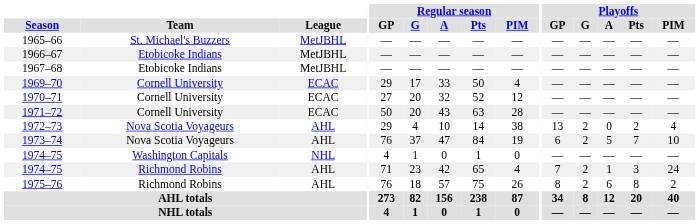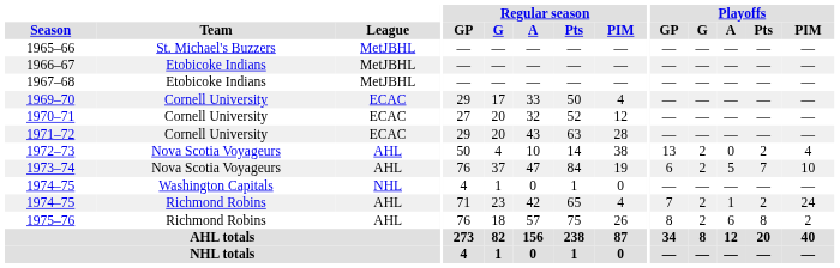 <table border="0" cellpadding="1" cellspacing="0" style="text-align:center; width:60em">
 <tr bgcolor="#e0e0e0">
 <th colspan="3" bgcolor="#ffffff"></th>
 <th rowspan="100" bgcolor="#ffffff"></th>
 <th colspan="5"><a href='#'>Regular season</a></th>
 <th rowspan="100" bgcolor="#ffffff"></th>
 <th colspan="5"><a href='#'>Playoffs</a></th>
 </tr>
 <tr bgcolor="#e0e0e0">
 <th><a href='#'>Season</a></th>
 <th>Team</th>
 <th>League</th>
 <th>GP</th>
 <th><a href='#'>G</a></th>
 <th><a href='#'>A</a></th>
 <th><a href='#'>Pts</a></th>
 <th><a href='#'>PIM</a></th>
 <th>GP</th>
 <th>G</th>
 <th>A</th>
 <th>Pts</th>
 <th>PIM</th>
 </tr>
 <tr>
 <td>1965–66</td>
 <td><a href='#'>St. Michael's Buzzers</a></td>
 <td><a href='#'>MetJBHL</a></td>
 <td>—</td>
 <td>—</td>
 <td>—</td>
 <td>—</td>
 <td>—</td>
 <td>—</td>
 <td>—</td>
 <td>—</td>
 <td>—</td>
 <td>—</td>
 </tr>
 <tr bgcolor="#f0f0f0">
 <td>1966–67</td>
 <td><a href='#'>Etobicoke Indians</a></td>
 <td>MetJBHL</td>
 <td>—</td>
 <td>—</td>
 <td>—</td>
 <td>—</td>
 <td>—</td>
 <td>—</td>
 <td>—</td>
 <td>—</td>
 <td>—</td>
 <td>—</td>
 </tr>
 <tr>
 <td>1967–68</td>
 <td>Etobicoke Indians</td>
 <td>MetJBHL</td>
 <td>—</td>
 <td>—</td>
 <td>—</td>
 <td>—</td>
 <td>—</td>
 <td>—</td>
 <td>—</td>
 <td>—</td>
 <td>—</td>
 <td>—</td>
 </tr>
 <tr bgcolor="#f0f0f0">
 <td><a href='#'>1969–70</a></td>
 <td><a href='#'>Cornell University</a></td>
 <td><a href='#'>ECAC</a></td>
 <td>29</td>
 <td>17</td>
 <td>33</td>
 <td>50</td>
 <td>4</td>
 <td>—</td>
 <td>—</td>
 <td>—</td>
 <td>—</td>
 <td>—</td>
 </tr>
 <tr>
 <td><a href='#'>1970–71</a></td>
 <td>Cornell University</td>
 <td>ECAC</td>
 <td>27</td>
 <td>20</td>
 <td>32</td>
 <td>52</td>
 <td>12</td>
 <td>—</td>
 <td>—</td>
 <td>—</td>
 <td>—</td>
 <td>—</td>
 </tr>
 <tr bgcolor="#f0f0f0">
 <td><a href='#'>1971–72</a></td>
 <td>Cornell University</td>
 <td>ECAC</td>
-<td>50</td>
+<td>29</td>
 <td>20</td>
 <td>43</td>
 <td>63</td>
 <td>28</td>
 <td>—</td>
 <td>—</td>
 <td>—</td>
 <td>—</td>
 <td>—</td>
 </tr>
 <tr>
 <td><a href='#'>1972–73</a></td>
 <td><a href='#'>Nova Scotia Voyageurs</a></td>
 <td><a href='#'>AHL</a></td>
-<td>29</td>
+<td>50</td>
 <td>4</td>
 <td>10</td>
 <td>14</td>
 <td>38</td>
 <td>13</td>
 <td>2</td>
 <td>0</td>
 <td>2</td>
 <td>4</td>
 </tr>
 <tr bgcolor="#f0f0f0">
 <td><a href='#'>1973–74</a></td>
 <td>Nova Scotia Voyageurs</td>
 <td>AHL</td>
 <td>76</td>
 <td>37</td>
 <td>47</td>
 <td>84</td>
 <td>19</td>
 <td>6</td>
 <td>2</td>
 <td>5</td>
 <td>7</td>
 <td>10</td>
 </tr>
 <tr>
 <td><a href='#'>1974–75</a></td>
 <td><a href='#'>Washington Capitals</a></td>
 <td><a href='#'>NHL</a></td>
 <td>4</td>
 <td>1</td>
 <td>0</td>
 <td>1</td>
 <td>0</td>
 <td>—</td>
 <td>—</td>
 <td>—</td>
 <td>—</td>
 <td>—</td>
 </tr>
 <tr bgcolor="#f0f0f0">
 <td><a href='#'>1974–75</a></td>
 <td><a href='#'>Richmond Robins</a></td>
 <td>AHL</td>
 <td>71</td>
 <td>23</td>
 <td>42</td>
 <td>65</td>
 <td>4</td>
 <td>7</td>
 <td>2</td>
 <td>1</td>
-<td>3</td>
+<td>2</td>
 <td>24</td>
 </tr>
 <tr>
 <td><a href='#'>1975–76</a></td>
 <td>Richmond Robins</td>
 <td>AHL</td>
 <td>76</td>
 <td>18</td>
 <td>57</td>
 <td>75</td>
 <td>26</td>
 <td>8</td>
 <td>2</td>
 <td>6</td>
 <td>8</td>
 <td>2</td>
 </tr>
 <tr bgcolor="#e0e0e0">
 <th colspan="3">AHL totals</th>
 <th>273</th>
 <th>82</th>
 <th>156</th>
 <th>238</th>
 <th>87</th>
 <th>34</th>
 <th>8</th>
 <th>12</th>
 <th>20</th>
 <th>40</th>
 </tr>
 <tr bgcolor="#e0e0e0">
 <th colspan="3">NHL totals</th>
 <th>4</th>
 <th>1</th>
 <th>0</th>
 <th>1</th>
 <th>0</th>
 <th>—</th>
 <th>—</th>
 <th>—</th>
 <th>—</th>
 <th>—</th>
 </tr>
 </table>
